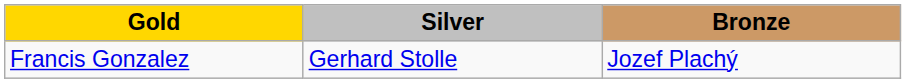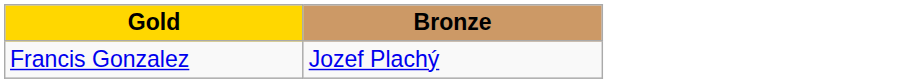 <table class="wikitable" style="text-align:left">
 <tr align="center">
 <td width=200 bgcolor=gold><strong>Gold</strong></td>
-<td width=200 bgcolor=silver><strong>Silver</strong></td>
 <td width=200 bgcolor=CC9966><strong>Bronze</strong></td>
 </tr>
 <tr>
 <td><a href='#'>Francis Gonzalez</a><br><em></em></td>
-<td><a href='#'>Gerhard Stolle</a><br><em></em></td>
 <td><a href='#'>Jozef Plachý</a><br><em></em></td>
 </tr>
 </table>
